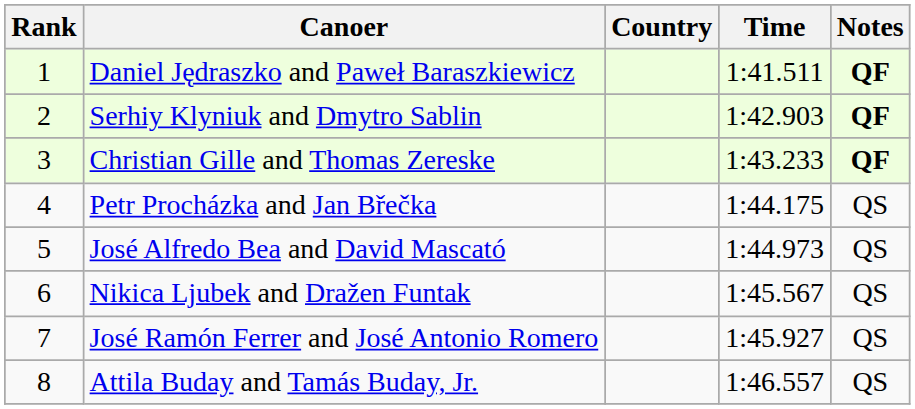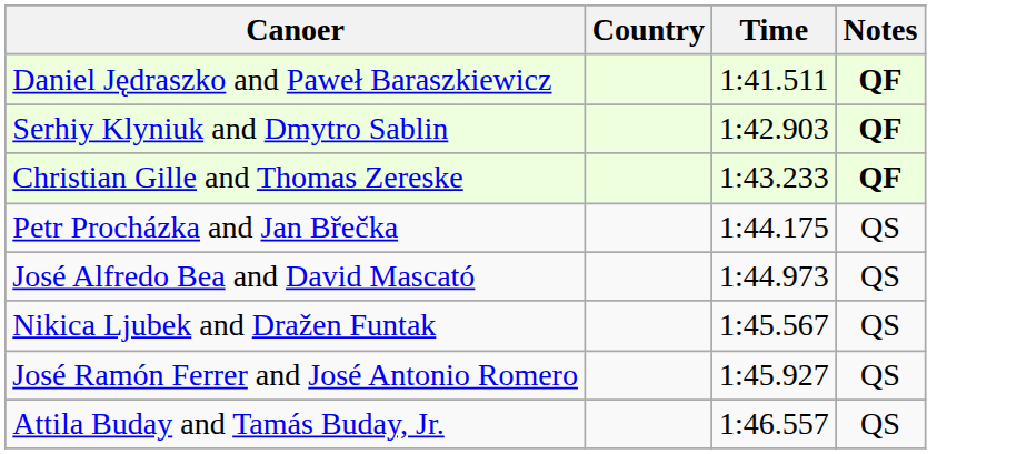 <table class="wikitable sortable">
 <tr>
-<th>Rank</th>
 <th>Canoer</th>
 <th>Country</th>
 <th>Time</th>
 <th>Notes</th>
 </tr>
 <tr bgcolor = "eeffdd">
-<td align="center">1</td>
 <td align="left"><a href='#'>Daniel Jędraszko</a> and <a href='#'>Paweł Baraszkiewicz</a></td>
 <td align="left"></td>
 <td align="center">1:41.511</td>
 <td align="center"><strong>QF</strong></td>
 </tr>
 <tr bgcolor = "eeffdd">
-<td align="center">2</td>
 <td align="left"><a href='#'>Serhiy Klyniuk</a> and <a href='#'>Dmytro Sablin</a></td>
 <td align="left"></td>
 <td align="center">1:42.903</td>
 <td align="center"><strong>QF</strong></td>
 </tr>
 <tr bgcolor = "eeffdd">
-<td align="center">3</td>
 <td align="left"><a href='#'>Christian Gille</a> and <a href='#'>Thomas Zereske</a></td>
 <td align="left"></td>
 <td align="center">1:43.233</td>
 <td align="center"><strong>QF</strong></td>
 </tr>
 <tr>
-<td align="center">4</td>
 <td align="left"><a href='#'>Petr Procházka</a> and <a href='#'>Jan Břečka</a></td>
 <td align="left"></td>
 <td align="center">1:44.175</td>
 <td align="center">QS</td>
 </tr>
 <tr>
-<td align="center">5</td>
 <td align="left"><a href='#'>José Alfredo Bea</a> and <a href='#'>David Mascató</a></td>
 <td align="left"></td>
 <td align="center">1:44.973</td>
 <td align="center">QS</td>
 </tr>
 <tr>
-<td align="center">6</td>
 <td align="left"><a href='#'>Nikica Ljubek</a> and <a href='#'>Dražen Funtak</a></td>
 <td align="left"></td>
 <td align="center">1:45.567</td>
 <td align="center">QS</td>
 </tr>
 <tr>
-<td align="center">7</td>
 <td align="left"><a href='#'>José Ramón Ferrer</a> and <a href='#'>José Antonio Romero</a></td>
 <td align="left"></td>
 <td align="center">1:45.927</td>
 <td align="center">QS</td>
 </tr>
 <tr>
-<td align="center">8</td>
 <td align="left"><a href='#'>Attila Buday</a> and <a href='#'>Tamás Buday, Jr.</a></td>
 <td align="left"></td>
 <td align="center">1:46.557</td>
 <td align="center">QS</td>
 </tr>
 </table>
